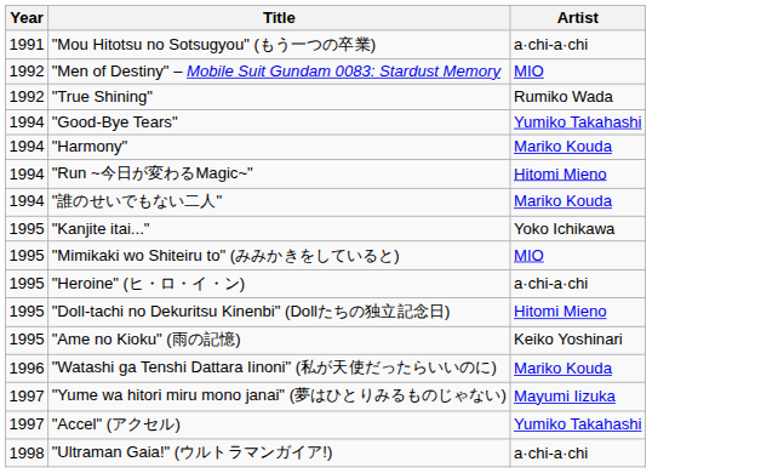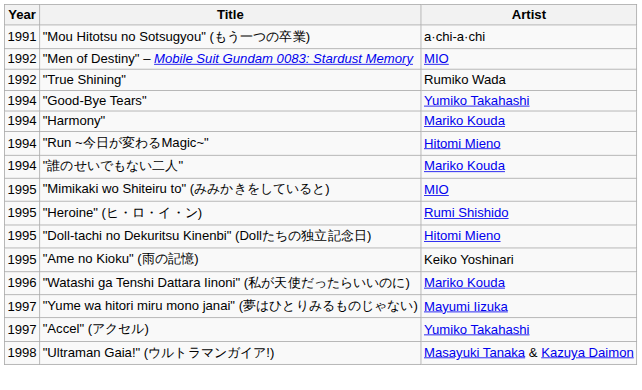 <table class="wikitable">
 <tr>
 <th scope="col">Year</th>
 <th scope="col">Title</th>
 <th scope="col">Artist</th>
 </tr>
 <tr>
 <td>1991</td>
 <td>"Mou Hitotsu no Sotsugyou" (もう一つの卒業)</td>
 <td>a·chi-a·chi</td>
 </tr>
 <tr>
 <td>1992</td>
 <td>"Men of Destiny" – <em><a href='#'>Mobile Suit Gundam 0083: Stardust Memory</a></em></td>
 <td><a href='#'>MIO</a></td>
 </tr>
 <tr>
 <td>1992</td>
 <td>"True Shining"</td>
 <td>Rumiko Wada</td>
 </tr>
 <tr>
 <td>1994</td>
 <td>"Good-Bye Tears"</td>
 <td><a href='#'>Yumiko Takahashi</a></td>
 </tr>
 <tr>
 <td>1994</td>
 <td>"Harmony"</td>
 <td><a href='#'>Mariko Kouda</a></td>
 </tr>
 <tr>
 <td>1994</td>
 <td>"Run ~今日が変わるMagic~"</td>
 <td><a href='#'>Hitomi Mieno</a></td>
 </tr>
 <tr>
 <td>1994</td>
 <td>"誰のせいでもない二人"</td>
 <td><a href='#'>Mariko Kouda</a></td>
 </tr>
 <tr>
 <td>1995</td>
-<td>"Kanjite itai..."</td>
-<td>Yoko Ichikawa</td>
-</tr>
-<tr>
-<td>1995</td>
 <td>"Mimikaki wo Shiteiru to" (みみかきをしていると)</td>
 <td><a href='#'>MIO</a></td>
 </tr>
 <tr>
 <td>1995</td>
 <td>"Heroine" (ヒ・ロ・イ・ン)</td>
-<td>a·chi-a·chi</td>
+<td><a href='#'>Rumi Shishido</a></td>
 </tr>
 <tr>
 <td>1995</td>
 <td>"Doll-tachi no Dekuritsu Kinenbi" (Dollたちの独立記念日)</td>
 <td><a href='#'>Hitomi Mieno</a></td>
 </tr>
 <tr>
 <td>1995</td>
 <td>"Ame no Kioku" (雨の記憶)</td>
 <td>Keiko Yoshinari</td>
 </tr>
 <tr>
 <td>1996</td>
 <td>"Watashi ga Tenshi Dattara Iinoni" (私が天使だったらいいのに)</td>
 <td><a href='#'>Mariko Kouda</a></td>
 </tr>
 <tr>
 <td>1997</td>
 <td>"Yume wa hitori miru mono janai" (夢はひとりみるものじゃない)</td>
 <td><a href='#'>Mayumi Iizuka</a></td>
 </tr>
 <tr>
 <td>1997</td>
 <td>"Accel" (アクセル)</td>
 <td><a href='#'>Yumiko Takahashi</a></td>
 </tr>
 <tr>
 <td>1998</td>
 <td>"Ultraman Gaia!" (ウルトラマンガイア!)</td>
-<td>a·chi-a·chi</td>
+<td><a href='#'>Masayuki Tanaka</a> & <a href='#'>Kazuya Daimon</a></td>
 </tr>
 </table>
